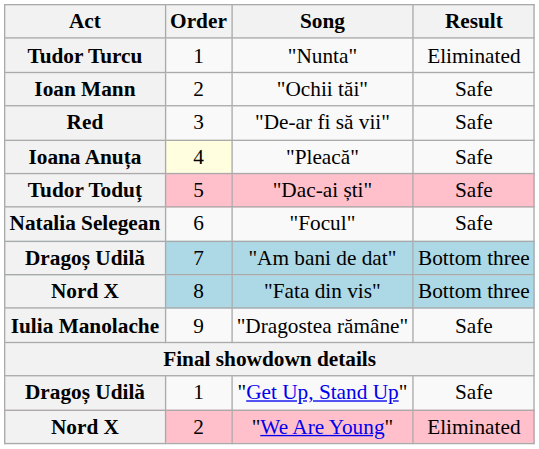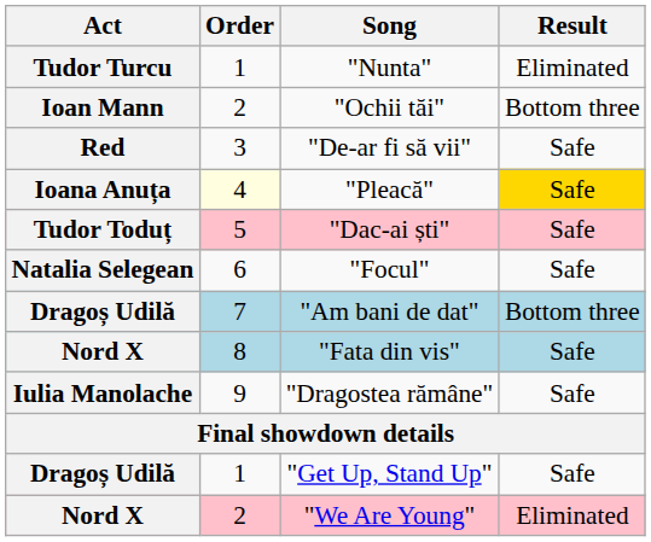 <table class="wikitable plainrowheaders" style="text-align:center;">
 <tr>
 <th scope="col">Act</th>
 <th scope="col">Order</th>
 <th scope="col">Song</th>
 <th scope="col">Result</th>
 </tr>
 <tr>
 <th scope="row">Tudor Turcu</th>
 <td>1</td>
 <td>"Nunta"</td>
 <td>Eliminated</td>
 </tr>
 <tr>
 <th scope="row">Ioan Mann</th>
 <td>2</td>
 <td>"Ochii tăi"</td>
-<td>Safe</td>
+<td>Bottom three</td>
 </tr>
 <tr>
 <th scope="row">Red</th>
 <td>3</td>
 <td>"De-ar fi să vii"</td>
 <td>Safe</td>
 </tr>
 <tr>
 <th scope="row">Ioana Anuța</th>
 <td style="background: lightyellow;">4</td>
 <td>"Pleacă"</td>
-<td>Safe</td>
+<td style="background: gold;">Safe</td>
 </tr>
 <tr style="background:pink;">
 <th scope="row">Tudor Toduț</th>
 <td>5</td>
 <td>"Dac-ai ști"</td>
 <td>Safe</td>
 </tr>
 <tr>
 <th scope="row">Natalia Selegean</th>
 <td>6</td>
 <td>"Focul"</td>
 <td>Safe</td>
 </tr>
 <tr style="background:lightblue;">
 <th scope="row">Dragoș Udilă</th>
 <td>7</td>
 <td>"Am bani de dat"</td>
 <td>Bottom three</td>
 </tr>
 <tr style="background:lightblue;">
 <th scope="row">Nord X</th>
 <td>8</td>
 <td>"Fata din vis"</td>
-<td>Bottom three</td>
+<td>Safe</td>
 </tr>
 <tr>
 <th scope="row">Iulia Manolache</th>
 <td>9</td>
 <td>"Dragostea rămâne"</td>
 <td>Safe</td>
 </tr>
 <tr>
 <th colspan="4">Final showdown details</th>
 </tr>
 <tr>
 <th scope="row">Dragoș Udilă</th>
 <td>1</td>
 <td>"<a href='#'>Get Up, Stand Up</a>"</td>
 <td>Safe</td>
 </tr>
 <tr style="background:pink;">
 <th scope="row">Nord X</th>
 <td>2</td>
 <td>"<a href='#'>We Are Young</a>"</td>
 <td>Eliminated</td>
 </tr>
 </table>
